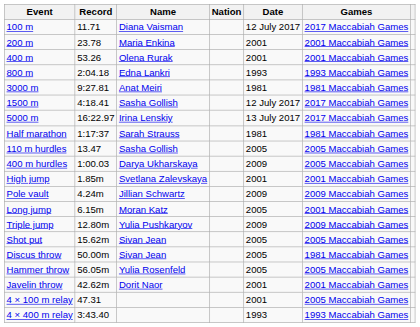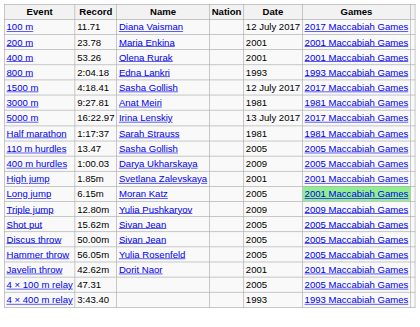 <table class="wikitable" style="font-size:95%">
 <tr>
 <th>Event</th>
 <th>Record</th>
 <th>Name</th>
 <th>Nation</th>
 <th>Date</th>
 <th>Games</th>
 <th></th>
 </tr>
 <tr>
 <td><a href='#'>100 m</a></td>
 <td>11.71</td>
 <td><a href='#'>Diana Vaisman</a></td>
 <td></td>
 <td>12 July 2017</td>
 <td><a href='#'>2017 Maccabiah Games</a></td>
 <td></td>
 </tr>
 <tr>
 <td><a href='#'>200 m</a></td>
 <td>23.78</td>
 <td><a href='#'>Maria Enkina</a></td>
 <td></td>
 <td>2001</td>
 <td><a href='#'>2001 Maccabiah Games</a></td>
 <td></td>
 </tr>
 <tr>
 <td><a href='#'>400 m</a></td>
 <td>53.26</td>
 <td><a href='#'>Olena Rurak</a></td>
 <td></td>
 <td>2001</td>
 <td><a href='#'>2001 Maccabiah Games</a></td>
 <td></td>
 </tr>
 <tr>
 <td><a href='#'>800 m</a></td>
 <td>2:04.18</td>
 <td><a href='#'>Edna Lankri</a></td>
 <td></td>
 <td>1993</td>
 <td><a href='#'>1993 Maccabiah Games</a></td>
 <td></td>
 </tr>
 <tr>
+<td><a href='#'>1500 m</a></td>
+<td>4:18.41</td>
+<td><a href='#'>Sasha Gollish</a></td>
+<td></td>
+<td>12 July 2017</td>
+<td><a href='#'>2017 Maccabiah Games</a></td>
+<td></td>
+</tr>
+<tr>
 <td><a href='#'>3000 m</a></td>
 <td>9:27.81</td>
 <td><a href='#'>Anat Meiri</a></td>
 <td></td>
 <td>1981</td>
 <td><a href='#'>1981 Maccabiah Games</a></td>
-<td></td>
-</tr>
-<tr>
-<td><a href='#'>1500 m</a></td>
-<td>4:18.41</td>
-<td><a href='#'>Sasha Gollish</a></td>
-<td></td>
-<td>12 July 2017</td>
-<td><a href='#'>2017 Maccabiah Games</a></td>
 <td></td>
 </tr>
 <tr>
 <td><a href='#'>5000 m</a></td>
 <td>16:22.97</td>
 <td><a href='#'>Irina Lenskiy</a></td>
 <td></td>
 <td>13 July 2017</td>
 <td><a href='#'>2017 Maccabiah Games</a></td>
 <td></td>
 </tr>
 <tr>
 <td><a href='#'>Half marathon</a></td>
 <td>1:17:37</td>
 <td><a href='#'>Sarah Strauss</a></td>
 <td></td>
 <td>1981</td>
 <td><a href='#'>1981 Maccabiah Games</a></td>
 <td></td>
 </tr>
 <tr>
 <td><a href='#'>110 m hurdles</a></td>
 <td>13.47</td>
 <td><a href='#'>Sasha Gollish</a></td>
 <td></td>
 <td>2005</td>
 <td><a href='#'>2005 Maccabiah Games</a></td>
 <td></td>
 </tr>
 <tr>
 <td><a href='#'>400 m hurdles</a></td>
 <td>1:00.03</td>
 <td><a href='#'>Darya Ukharskaya</a></td>
 <td></td>
 <td>2009</td>
 <td><a href='#'>2005 Maccabiah Games</a></td>
 <td></td>
 </tr>
 <tr>
 <td><a href='#'>High jump</a></td>
 <td>1.85m</td>
 <td><a href='#'>Svetlana Zalevskaya</a></td>
 <td></td>
 <td>2001</td>
 <td><a href='#'>2001 Maccabiah Games</a></td>
 <td></td>
 </tr>
 <tr>
-<td><a href='#'>Pole vault</a></td>
-<td>4.24m</td>
-<td><a href='#'>Jillian Schwartz</a></td>
-<td></td>
-<td>2009</td>
-<td><a href='#'>2009 Maccabiah Games</a></td>
-<td></td>
-</tr>
-<tr>
 <td><a href='#'>Long jump</a></td>
 <td>6.15m</td>
 <td><a href='#'>Moran Katz</a></td>
 <td></td>
 <td>2005</td>
-<td><a href='#'>2001 Maccabiah Games</a></td>
+<td style="background: lightgreen;"><a href='#'>2001 Maccabiah Games</a></td>
 <td></td>
 </tr>
 <tr>
 <td><a href='#'>Triple jump</a></td>
 <td>12.80m</td>
 <td><a href='#'>Yulia Pushkaryov</a></td>
 <td></td>
 <td>2009</td>
 <td><a href='#'>2009 Maccabiah Games</a></td>
 <td></td>
 </tr>
 <tr>
 <td><a href='#'>Shot put</a></td>
 <td>15.62m</td>
 <td><a href='#'>Sivan Jean</a></td>
 <td></td>
 <td>2005</td>
 <td><a href='#'>2005 Maccabiah Games</a></td>
 <td></td>
 </tr>
 <tr>
 <td><a href='#'>Discus throw</a></td>
 <td>50.00m</td>
 <td><a href='#'>Sivan Jean</a></td>
 <td></td>
 <td>2005</td>
-<td><a href='#'>1981 Maccabiah Games</a></td>
+<td><a href='#'>2005 Maccabiah Games</a></td>
 <td></td>
 </tr>
 <tr>
 <td><a href='#'>Hammer throw</a></td>
 <td>56.05m</td>
 <td><a href='#'>Yulia Rosenfeld</a></td>
 <td></td>
 <td>2005</td>
 <td><a href='#'>2005 Maccabiah Games</a></td>
 <td></td>
 </tr>
 <tr>
 <td><a href='#'>Javelin throw</a></td>
 <td>42.62m</td>
 <td><a href='#'>Dorit Naor</a></td>
 <td></td>
 <td>2001</td>
 <td><a href='#'>2001 Maccabiah Games</a></td>
 <td></td>
 </tr>
 <tr>
 <td><a href='#'>4 × 100 m relay</a></td>
 <td>47.31</td>
 <td></td>
 <td></td>
-<td>2001</td>
+<td>2005</td>
 <td><a href='#'>2005 Maccabiah Games</a></td>
 <td></td>
 </tr>
 <tr>
 <td><a href='#'>4 × 400 m relay</a></td>
 <td>3:43.40</td>
 <td></td>
 <td></td>
 <td>1993</td>
 <td><a href='#'>1993 Maccabiah Games</a></td>
 <td></td>
 </tr>
 </table>
